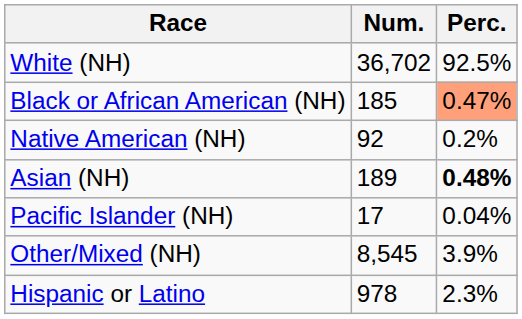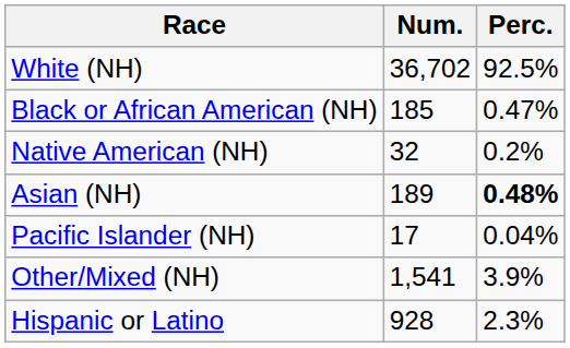 <table class="wikitable">
 <tr>
 <th>Race</th>
 <th>Num.</th>
 <th>Perc.</th>
 </tr>
 <tr>
 <td><a href='#'>White</a> (NH)</td>
 <td>36,702</td>
 <td>92.5%</td>
 </tr>
 <tr>
 <td><a href='#'>Black or African American</a> (NH)</td>
 <td>185</td>
-<td style="background: lightsalmon;">0.47%</td>
+<td>0.47%</td>
 </tr>
 <tr>
 <td><a href='#'>Native American</a> (NH)</td>
-<td>92</td>
+<td>32</td>
 <td>0.2%</td>
 </tr>
 <tr>
 <td><a href='#'>Asian</a> (NH)</td>
 <td>189</td>
 <td><strong>0.48%</strong></td>
 </tr>
 <tr>
 <td><a href='#'>Pacific Islander</a> (NH)</td>
 <td>17</td>
 <td>0.04%</td>
 </tr>
 <tr>
 <td><a href='#'>Other/Mixed</a> (NH)</td>
-<td>8,545</td>
+<td>1,541</td>
 <td>3.9%</td>
 </tr>
 <tr>
 <td><a href='#'>Hispanic</a> or <a href='#'>Latino</a></td>
-<td>978</td>
+<td>928</td>
 <td>2.3%</td>
 </tr>
 </table>
